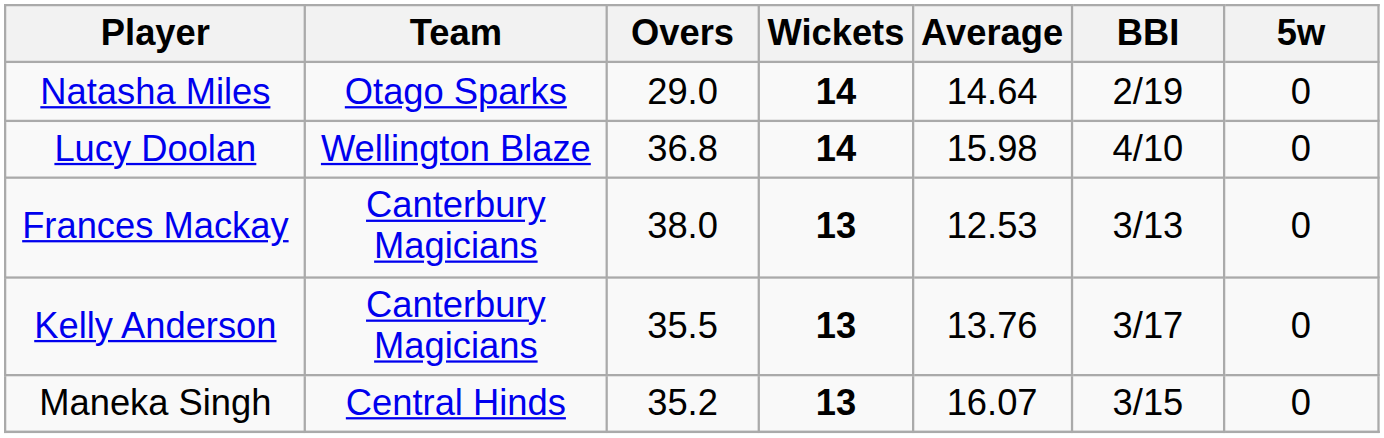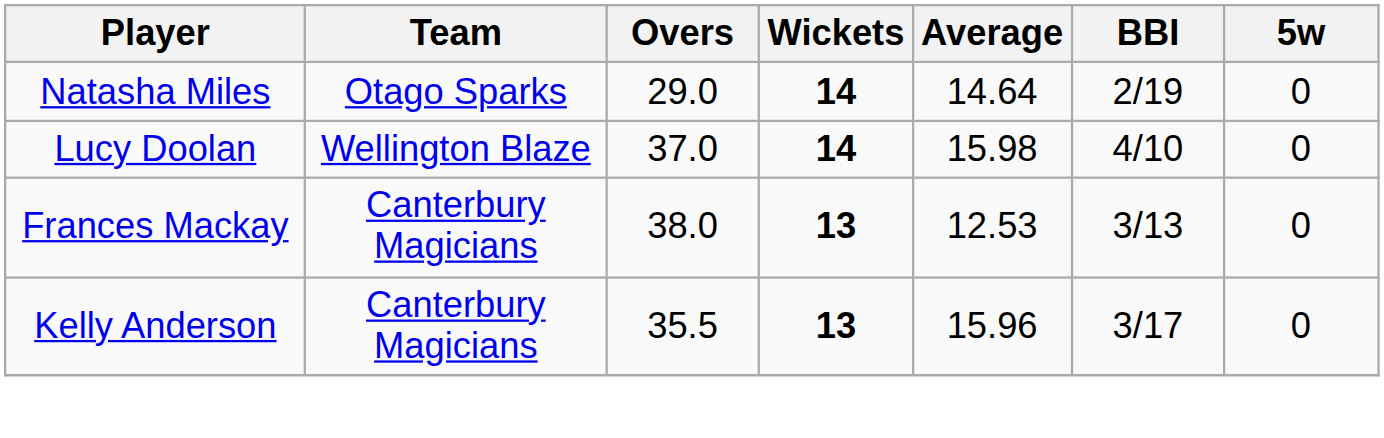 <table class="wikitable" style="text-align:center">
 <tr>
 <th width=125>Player</th>
 <th width=125>Team</th>
 <th width=60>Overs</th>
 <th width=60>Wickets</th>
 <th width=60>Average</th>
 <th width=60>BBI</th>
 <th width=60>5w</th>
 </tr>
 <tr>
 <td><a href='#'>Natasha Miles</a></td>
 <td><a href='#'>Otago Sparks</a></td>
 <td>29.0</td>
 <td><strong>14</strong></td>
 <td>14.64</td>
 <td>2/19</td>
 <td>0</td>
 </tr>
 <tr>
 <td><a href='#'>Lucy Doolan</a></td>
 <td><a href='#'>Wellington Blaze</a></td>
-<td>36.8</td>
+<td>37.0</td>
 <td><strong>14</strong></td>
 <td>15.98</td>
 <td>4/10</td>
 <td>0</td>
 </tr>
 <tr>
 <td><a href='#'>Frances Mackay</a></td>
 <td><a href='#'>Canterbury Magicians</a></td>
 <td>38.0</td>
 <td><strong>13</strong></td>
 <td>12.53</td>
 <td>3/13</td>
 <td>0</td>
 </tr>
 <tr>
 <td><a href='#'>Kelly Anderson</a></td>
 <td><a href='#'>Canterbury Magicians</a></td>
 <td>35.5</td>
 <td><strong>13</strong></td>
-<td>13.76</td>
+<td>15.96</td>
 <td>3/17</td>
-<td>0</td>
-</tr>
-<tr>
-<td>Maneka Singh</td>
-<td><a href='#'>Central Hinds</a></td>
-<td>35.2</td>
-<td><strong>13</strong></td>
-<td>16.07</td>
-<td>3/15</td>
 <td>0</td>
 </tr>
 <tr>
 </tr>
 </table>
